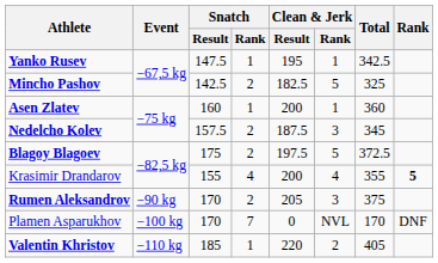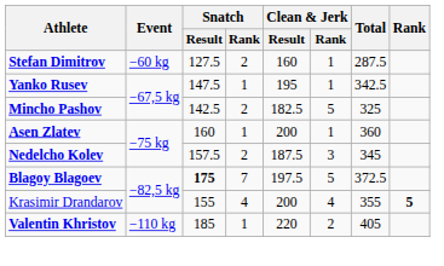 <table class="wikitable" style="font-size:90%; text-align:center;">
 <tr>
 <th rowspan="2">Athlete</th>
 <th rowspan="2">Event</th>
 <th colspan="2">Snatch</th>
 <th colspan="2">Clean & Jerk</th>
 <th rowspan="2">Total</th>
 <th rowspan="2">Rank</th>
 </tr>
 <tr style="font-size:95%">
 <th>Result</th>
 <th>Rank</th>
 <th>Result</th>
 <th>Rank</th>
+</tr>
+<tr>
+<td align=left><strong><a href='#'>Stefan Dimitrov</a></strong></td>
+<td align=left><a href='#'>−60 kg</a></td>
+<td>127.5</td>
+<td>2</td>
+<td>160</td>
+<td>1</td>
+<td>287.5</td>
+<td></td>
 </tr>
 <tr>
 <td align=left><strong><a href='#'>Yanko Rusev</a></strong></td>
 <td align=left rowspan=2><a href='#'>−67,5 kg</a></td>
 <td>147.5</td>
 <td>1</td>
 <td>195</td>
 <td>1</td>
 <td>342.5</td>
 <td></td>
 </tr>
 <tr>
 <td align=left><strong><a href='#'>Mincho Pashov</a></strong></td>
 <td>142.5</td>
 <td>2</td>
 <td>182.5</td>
 <td>5</td>
 <td>325</td>
 <td></td>
 </tr>
 <tr>
 <td align=left><strong><a href='#'>Asen Zlatev</a></strong></td>
 <td align=left rowspan=2><a href='#'>−75 kg</a></td>
 <td>160</td>
 <td>1</td>
 <td>200</td>
 <td>1</td>
 <td>360</td>
 <td></td>
 </tr>
 <tr>
 <td align=left><strong><a href='#'>Nedelcho Kolev</a></strong></td>
 <td>157.5</td>
 <td>2</td>
 <td>187.5</td>
 <td>3</td>
 <td>345</td>
 <td></td>
 </tr>
 <tr>
 <td align=left><strong><a href='#'>Blagoy Blagoev</a></strong></td>
 <td align=left rowspan=2><a href='#'>−82,5 kg</a></td>
-<td>175</td>
-<td>2</td>
+<td><strong>175</strong></td>
+<td>7</td>
 <td>197.5</td>
 <td>5</td>
 <td>372.5</td>
 <td></td>
 </tr>
 <tr>
 <td align=left><a href='#'>Krasimir Drandarov</a></td>
 <td>155</td>
 <td>4</td>
 <td>200</td>
 <td>4</td>
 <td>355</td>
 <td><strong>5</strong></td>
 </tr>
 <tr>
-<td align=left><strong><a href='#'>Rumen Aleksandrov</a></strong></td>
-<td align=left><a href='#'>−90 kg</a></td>
-<td>170</td>
-<td>2</td>
-<td>205</td>
-<td>3</td>
-<td>375</td>
-<td></td>
-</tr>
-<tr>
-<td align=left><a href='#'>Plamen Asparukhov</a></td>
-<td align=left><a href='#'>−100 kg</a></td>
-<td>170</td>
-<td>7</td>
-<td>0</td>
-<td>NVL</td>
-<td>170</td>
-<td>DNF</td>
-</tr>
-<tr>
 <td align=left><strong><a href='#'>Valentin Khristov</a></strong></td>
 <td align=left rowspan=1><a href='#'>−110 kg</a></td>
 <td>185</td>
 <td>1</td>
 <td>220</td>
 <td>2</td>
 <td>405</td>
 <td></td>
 </tr>
 </table>
